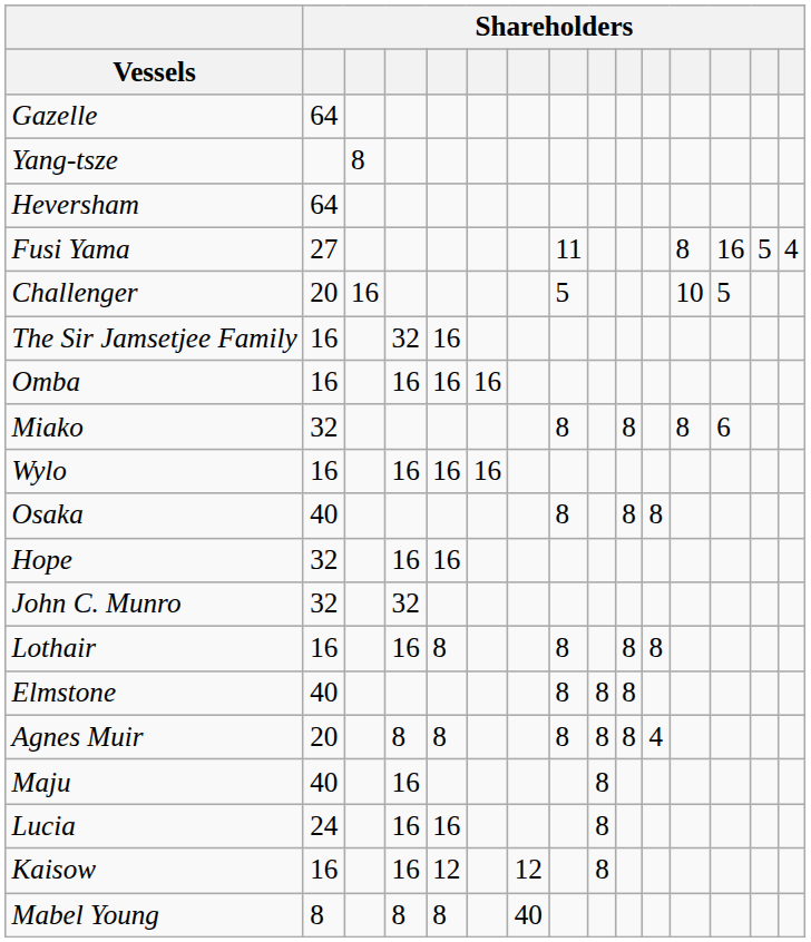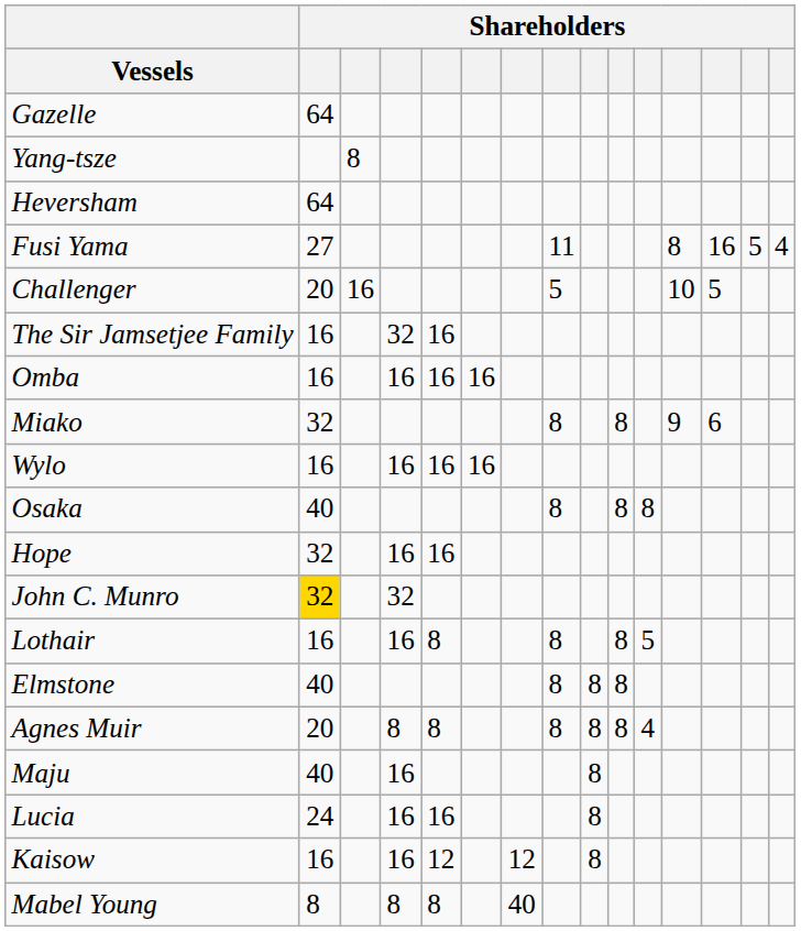 <table class="wikitable">
 <tr>
 <th></th>
 <th colspan="15">Shareholders</th>
 </tr>
 <tr>
 <th>Vessels</th>
 <th></th>
 <th></th>
 <th></th>
 <th></th>
 <th></th>
 <th></th>
 <th></th>
 <th></th>
 <th></th>
 <th></th>
 <th></th>
 <th></th>
 <th></th>
 <th></th>
 </tr>
 <tr>
 <td><em>Gazelle</em></td>
 <td>64</td>
 <td></td>
 <td></td>
 <td></td>
 <td></td>
 <td></td>
 <td></td>
 <td></td>
 <td></td>
 <td></td>
 <td></td>
 <td></td>
 <td></td>
 <td></td>
 </tr>
 <tr>
 <td><em>Yang-tsze</em></td>
 <td></td>
 <td>8</td>
 <td></td>
 <td></td>
 <td></td>
 <td></td>
 <td></td>
 <td></td>
 <td></td>
 <td></td>
 <td></td>
 <td></td>
 <td></td>
 <td></td>
 </tr>
 <tr>
 <td><em>Heversham</em></td>
 <td>64</td>
 <td></td>
 <td></td>
 <td></td>
 <td></td>
 <td></td>
 <td></td>
 <td></td>
 <td></td>
 <td></td>
 <td></td>
 <td></td>
 <td></td>
 <td></td>
 </tr>
 <tr>
 <td><em>Fusi Yama</em></td>
 <td>27</td>
 <td></td>
 <td></td>
 <td></td>
 <td></td>
 <td></td>
 <td>11</td>
 <td></td>
 <td></td>
 <td></td>
 <td>8</td>
 <td>16</td>
 <td>5</td>
 <td>4</td>
 </tr>
 <tr>
 <td><em>Challenger</em></td>
 <td>20</td>
 <td>16</td>
 <td></td>
 <td></td>
 <td></td>
 <td></td>
 <td>5</td>
 <td></td>
 <td></td>
 <td></td>
 <td>10</td>
 <td>5</td>
 <td></td>
 <td></td>
 </tr>
 <tr>
 <td><em>The Sir Jamsetjee Family</em></td>
 <td>16</td>
 <td></td>
 <td>32</td>
 <td>16</td>
 <td></td>
 <td></td>
 <td></td>
 <td></td>
 <td></td>
 <td></td>
 <td></td>
 <td></td>
 <td></td>
 <td></td>
 </tr>
 <tr>
 <td><em>Omba</em></td>
 <td>16</td>
 <td></td>
 <td>16</td>
 <td>16</td>
 <td>16</td>
 <td></td>
 <td></td>
 <td></td>
 <td></td>
 <td></td>
 <td></td>
 <td></td>
 <td></td>
 <td></td>
 </tr>
 <tr>
 <td><em>Miako</em></td>
 <td>32</td>
 <td></td>
 <td></td>
 <td></td>
 <td></td>
 <td></td>
 <td>8</td>
 <td></td>
 <td>8</td>
 <td></td>
-<td>8</td>
+<td>9</td>
 <td>6</td>
 <td></td>
 <td></td>
 </tr>
 <tr>
 <td><em>Wylo</em></td>
 <td>16</td>
 <td></td>
 <td>16</td>
 <td>16</td>
 <td>16</td>
 <td></td>
 <td></td>
 <td></td>
 <td></td>
 <td></td>
 <td></td>
 <td></td>
 <td></td>
 <td></td>
 </tr>
 <tr>
 <td><em>Osaka</em></td>
 <td>40</td>
 <td></td>
 <td></td>
 <td></td>
 <td></td>
 <td></td>
 <td>8</td>
 <td></td>
 <td>8</td>
 <td>8</td>
 <td></td>
 <td></td>
 <td></td>
 <td></td>
 </tr>
 <tr>
 <td><em>Hope</em></td>
 <td>32</td>
 <td></td>
 <td>16</td>
 <td>16</td>
 <td></td>
 <td></td>
 <td></td>
 <td></td>
 <td></td>
 <td></td>
 <td></td>
 <td></td>
 <td></td>
 <td></td>
 </tr>
 <tr>
 <td><em>John C. Munro</em></td>
-<td>32</td>
+<td style="background: gold;">32</td>
 <td></td>
 <td>32</td>
 <td></td>
 <td></td>
 <td></td>
 <td></td>
 <td></td>
 <td></td>
 <td></td>
 <td></td>
 <td></td>
 <td></td>
 <td></td>
 </tr>
 <tr>
 <td><em>Lothair</em></td>
 <td>16</td>
 <td></td>
 <td>16</td>
 <td>8</td>
 <td></td>
 <td></td>
 <td>8</td>
 <td></td>
 <td>8</td>
-<td>8</td>
+<td>5</td>
 <td></td>
 <td></td>
 <td></td>
 <td></td>
 </tr>
 <tr>
 <td><em>Elmstone</em></td>
 <td>40</td>
 <td></td>
 <td></td>
 <td></td>
 <td></td>
 <td></td>
 <td>8</td>
 <td>8</td>
 <td>8</td>
 <td></td>
 <td></td>
 <td></td>
 <td></td>
 <td></td>
 </tr>
 <tr>
 <td><em>Agnes Muir</em></td>
 <td>20</td>
 <td></td>
 <td>8</td>
 <td>8</td>
 <td></td>
 <td></td>
 <td>8</td>
 <td>8</td>
 <td>8</td>
 <td>4</td>
 <td></td>
 <td></td>
 <td></td>
 <td></td>
 </tr>
 <tr>
 <td><em>Maju</em></td>
 <td>40</td>
 <td></td>
 <td>16</td>
 <td></td>
 <td></td>
 <td></td>
 <td></td>
 <td>8</td>
 <td></td>
 <td></td>
 <td></td>
 <td></td>
 <td></td>
 <td></td>
 </tr>
 <tr>
 <td><em>Lucia</em></td>
 <td>24</td>
 <td></td>
 <td>16</td>
 <td>16</td>
 <td></td>
 <td></td>
 <td></td>
 <td>8</td>
 <td></td>
 <td></td>
 <td></td>
 <td></td>
 <td></td>
 <td></td>
 </tr>
 <tr>
 <td><em>Kaisow</em></td>
 <td>16</td>
 <td></td>
 <td>16</td>
 <td>12</td>
 <td></td>
 <td>12</td>
 <td></td>
 <td>8</td>
 <td></td>
 <td></td>
 <td></td>
 <td></td>
 <td></td>
 <td></td>
 </tr>
 <tr>
 <td><em>Mabel Young</em></td>
 <td>8</td>
 <td></td>
 <td>8</td>
 <td>8</td>
 <td></td>
 <td>40</td>
 <td></td>
 <td></td>
 <td></td>
 <td></td>
 <td></td>
 <td></td>
 <td></td>
 <td></td>
 </tr>
 <tr>
 </tr>
 </table>
